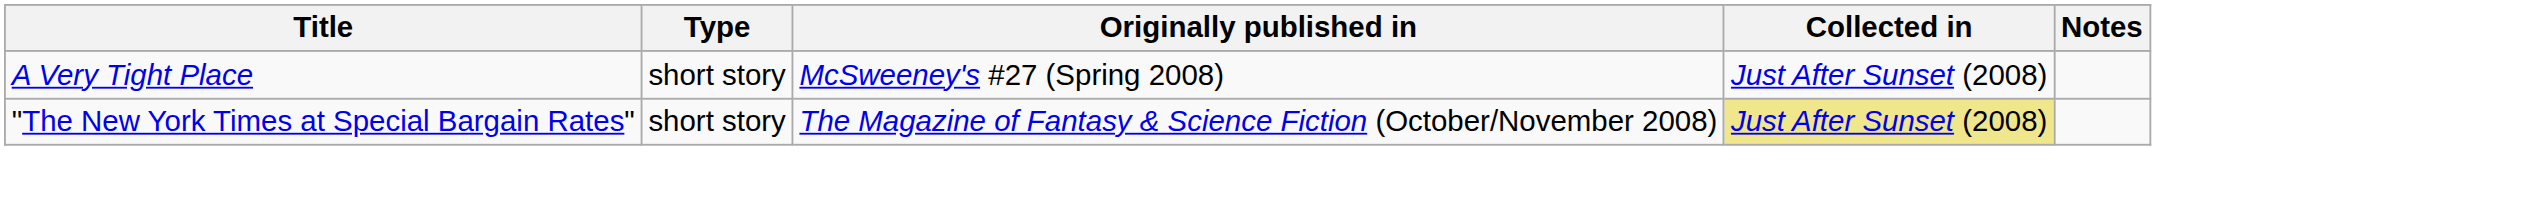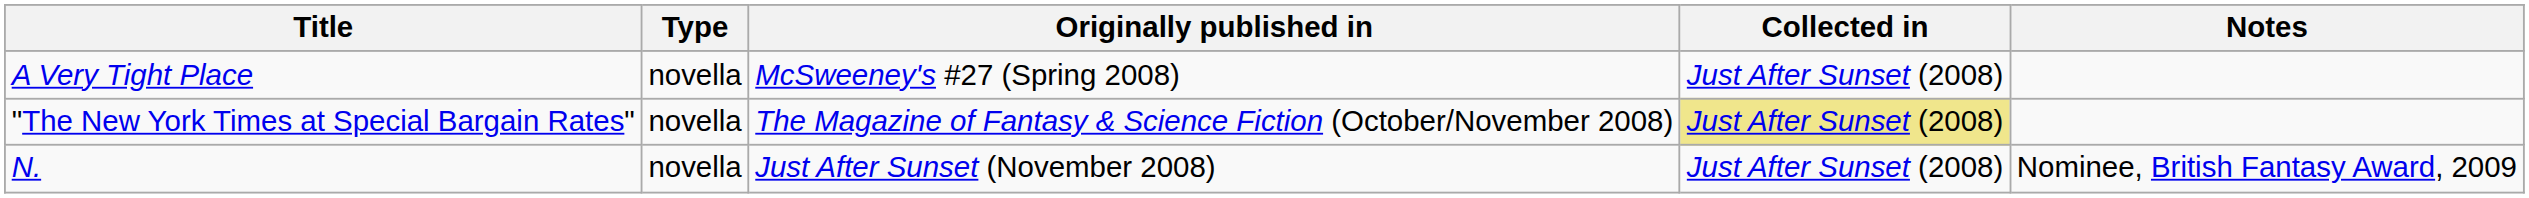 <table class="wikitable">
 <tr>
 <th>Title</th>
 <th>Type</th>
 <th>Originally published in</th>
 <th>Collected in</th>
 <th>Notes</th>
 </tr>
 <tr>
 <td><em><a href='#'>A Very Tight Place</a></em></td>
-<td>short story</td>
+<td>novella</td>
 <td><em><a href='#'>McSweeney's</a></em> #27 (Spring 2008)</td>
 <td><em><a href='#'>Just After Sunset</a></em> (2008)</td>
 <td></td>
 </tr>
 <tr>
 <td>"<a href='#'>The New York Times at Special Bargain Rates</a>"</td>
-<td>short story</td>
+<td>novella</td>
 <td><em><a href='#'>The Magazine of Fantasy & Science Fiction</a></em> (October/November 2008)</td>
 <td style="background: khaki;"><em><a href='#'>Just After Sunset</a></em> (2008)</td>
 <td></td>
 </tr>
+<tr>
+<td><em><a href='#'>N.</a></em></td>
+<td>novella</td>
+<td><em><a href='#'>Just After Sunset</a></em> (November 2008)</td>
+<td><em><a href='#'>Just After Sunset</a></em> (2008)</td>
+<td>Nominee, <a href='#'>British Fantasy Award</a>, 2009</td>
+</tr>
 </table>
